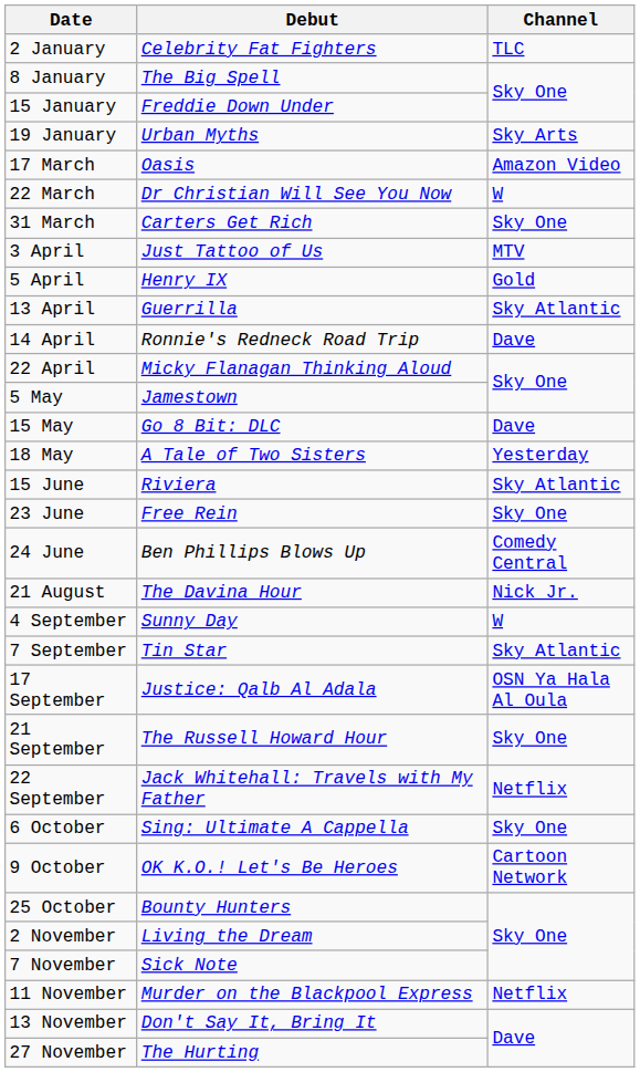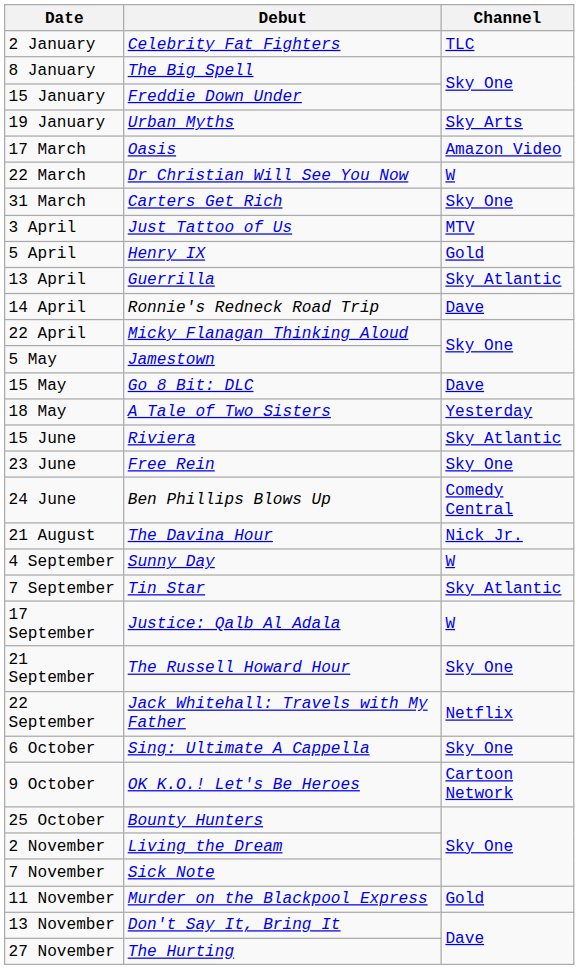 <table class="wikitable">
 <tr>
 <th width=90>Date</th>
 <th width=250>Debut</th>
 <th width=100>Channel</th>
 </tr>
 <tr>
 <td>2 January</td>
 <td><em><a href='#'>Celebrity Fat Fighters</a></em></td>
 <td><a href='#'>TLC</a></td>
 </tr>
 <tr>
 <td>8 January</td>
 <td><em><a href='#'>The Big Spell</a></em></td>
 <td rowspan="2"><a href='#'>Sky One</a></td>
 </tr>
 <tr>
 <td>15 January</td>
 <td><em><a href='#'>Freddie Down Under</a></em></td>
 </tr>
 <tr>
 <td>19 January</td>
 <td><em><a href='#'>Urban Myths</a></em></td>
 <td><a href='#'>Sky Arts</a></td>
 </tr>
 <tr>
 <td>17 March</td>
 <td><em><a href='#'>Oasis</a></em></td>
 <td><a href='#'>Amazon Video</a></td>
 </tr>
 <tr>
 <td>22 March</td>
 <td><em><a href='#'>Dr Christian Will See You Now</a></em></td>
 <td><a href='#'>W</a></td>
 </tr>
 <tr>
 <td>31 March</td>
 <td><em><a href='#'>Carters Get Rich</a></em></td>
 <td><a href='#'>Sky One</a></td>
 </tr>
 <tr>
 <td>3 April</td>
 <td><em><a href='#'>Just Tattoo of Us</a></em></td>
 <td><a href='#'>MTV</a></td>
 </tr>
 <tr>
 <td>5 April</td>
 <td><em><a href='#'>Henry IX</a></em></td>
 <td><a href='#'>Gold</a></td>
 </tr>
 <tr>
 <td>13 April</td>
 <td><em><a href='#'>Guerrilla</a></em></td>
 <td><a href='#'>Sky Atlantic</a></td>
 </tr>
 <tr>
 <td>14 April</td>
 <td><em>Ronnie's Redneck Road Trip</em></td>
 <td><a href='#'>Dave</a></td>
 </tr>
 <tr>
 <td>22 April</td>
 <td><em><a href='#'>Micky Flanagan Thinking Aloud</a></em></td>
 <td rowspan="2"><a href='#'>Sky One</a></td>
 </tr>
 <tr>
 <td>5 May</td>
 <td><em><a href='#'>Jamestown</a></em></td>
 </tr>
 <tr>
 <td>15 May</td>
 <td><em><a href='#'>Go 8 Bit: DLC</a></em></td>
 <td><a href='#'>Dave</a></td>
 </tr>
 <tr>
 <td>18 May</td>
 <td><em><a href='#'>A Tale of Two Sisters</a></em></td>
 <td><a href='#'>Yesterday</a></td>
 </tr>
 <tr>
 <td>15 June</td>
 <td><em><a href='#'>Riviera</a></em></td>
 <td><a href='#'>Sky Atlantic</a></td>
 </tr>
 <tr>
 <td>23 June</td>
 <td><em><a href='#'>Free Rein</a></em></td>
 <td><a href='#'>Sky One</a></td>
 </tr>
 <tr>
 <td>24 June</td>
 <td><em>Ben Phillips Blows Up</em></td>
 <td><a href='#'>Comedy Central</a></td>
 </tr>
 <tr>
 <td>21 August</td>
 <td><em><a href='#'>The Davina Hour</a></em></td>
 <td><a href='#'>Nick Jr.</a></td>
 </tr>
 <tr>
 <td>4 September</td>
 <td><em><a href='#'>Sunny Day</a></em></td>
 <td><a href='#'>W</a></td>
 </tr>
 <tr>
 <td>7 September</td>
 <td><em><a href='#'>Tin Star</a></em></td>
 <td><a href='#'>Sky Atlantic</a></td>
 </tr>
 <tr>
 <td>17 September</td>
 <td><em><a href='#'>Justice: Qalb Al Adala</a></em></td>
-<td><a href='#'>OSN Ya Hala Al Oula</a></td>
+<td><a href='#'>W</a></td>
 </tr>
 <tr>
 <td>21 September</td>
 <td><em><a href='#'>The Russell Howard Hour</a></em></td>
 <td><a href='#'>Sky One</a></td>
 </tr>
 <tr>
 <td>22 September</td>
 <td><em><a href='#'>Jack Whitehall: Travels with My Father</a></em></td>
 <td><a href='#'>Netflix</a></td>
 </tr>
 <tr>
 <td>6 October</td>
 <td><em><a href='#'>Sing: Ultimate A Cappella</a></em></td>
 <td><a href='#'>Sky One</a></td>
 </tr>
 <tr>
 <td>9 October</td>
 <td><em><a href='#'>OK K.O.! Let's Be Heroes</a></em></td>
 <td><a href='#'>Cartoon Network</a></td>
 </tr>
 <tr>
 <td>25 October</td>
 <td><em><a href='#'>Bounty Hunters</a></em></td>
 <td rowspan="3"><a href='#'>Sky One</a></td>
 </tr>
 <tr>
 <td>2 November</td>
 <td><em><a href='#'>Living the Dream</a></em></td>
 </tr>
 <tr>
 <td>7 November</td>
 <td><em><a href='#'>Sick Note</a></em></td>
 </tr>
 <tr>
 <td>11 November</td>
 <td><em><a href='#'>Murder on the Blackpool Express</a></em></td>
-<td><a href='#'>Netflix</a></td>
+<td><a href='#'>Gold</a></td>
 </tr>
 <tr>
 <td>13 November</td>
 <td><em><a href='#'>Don't Say It, Bring It</a></em></td>
 <td rowspan="2"><a href='#'>Dave</a></td>
 </tr>
 <tr>
 <td>27 November</td>
 <td><em><a href='#'>The Hurting</a></em></td>
 </tr>
 </table>
